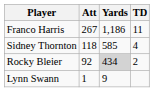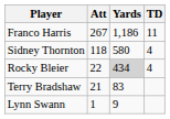 <table class="wikitable">
 <tr>
 <th>Player</th>
 <th>Att</th>
 <th>Yards</th>
 <th>TD</th>
 </tr>
 <tr>
 <td>Franco Harris</td>
 <td>267</td>
 <td>1,186</td>
 <td>11</td>
 </tr>
 <tr>
 <td>Sidney Thornton</td>
 <td>118</td>
-<td>585</td>
+<td>580</td>
 <td>4</td>
 </tr>
 <tr>
 <td>Rocky Bleier</td>
-<td>92</td>
+<td>22</td>
 <td style="background: lightgrey;">434</td>
-<td>2</td>
+<td>4</td>
+</tr>
+<tr>
+<td>Terry Bradshaw</td>
+<td>21</td>
+<td>83</td>
+<td></td>
 </tr>
 <tr>
 <td>Lynn Swann</td>
 <td>1</td>
 <td>9</td>
 <td></td>
 </tr>
 </table>
